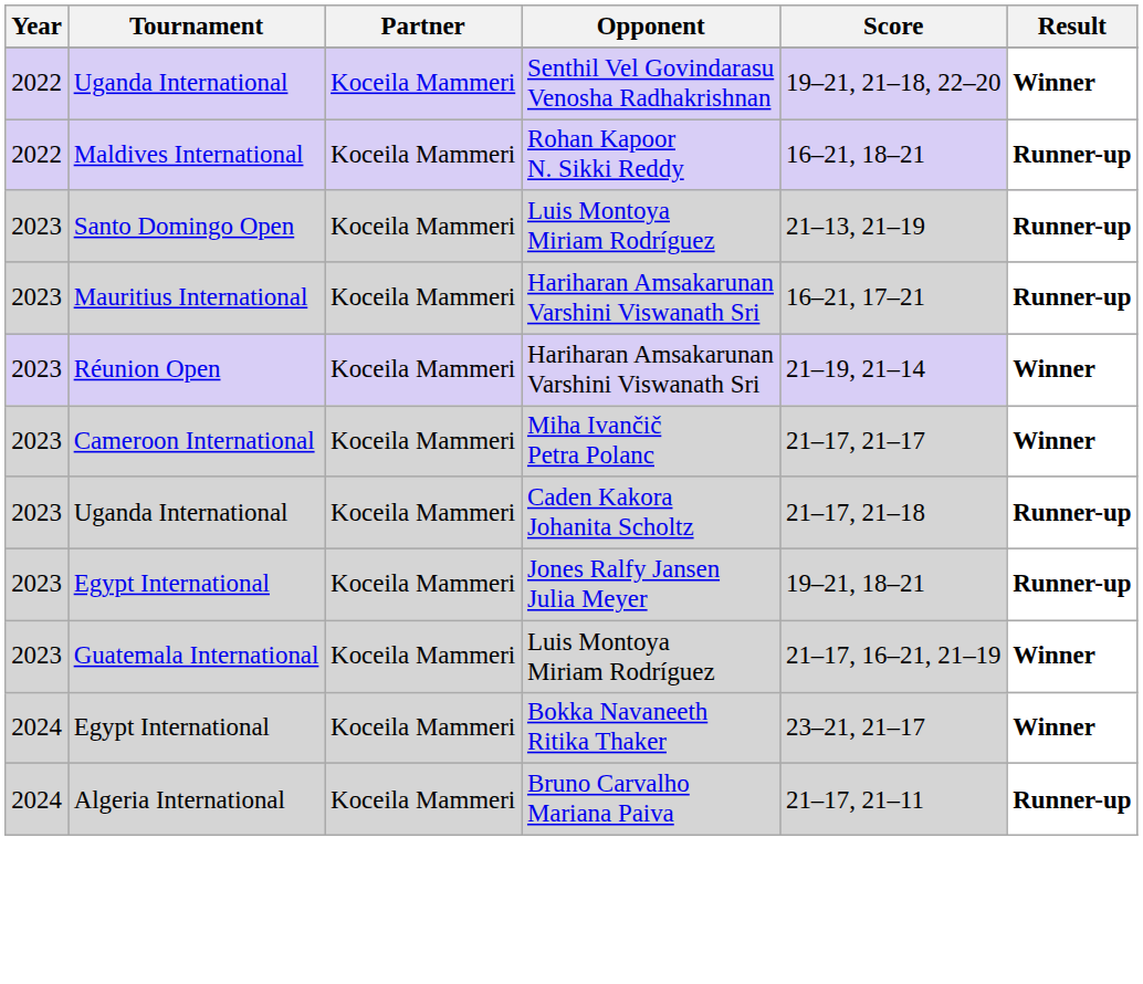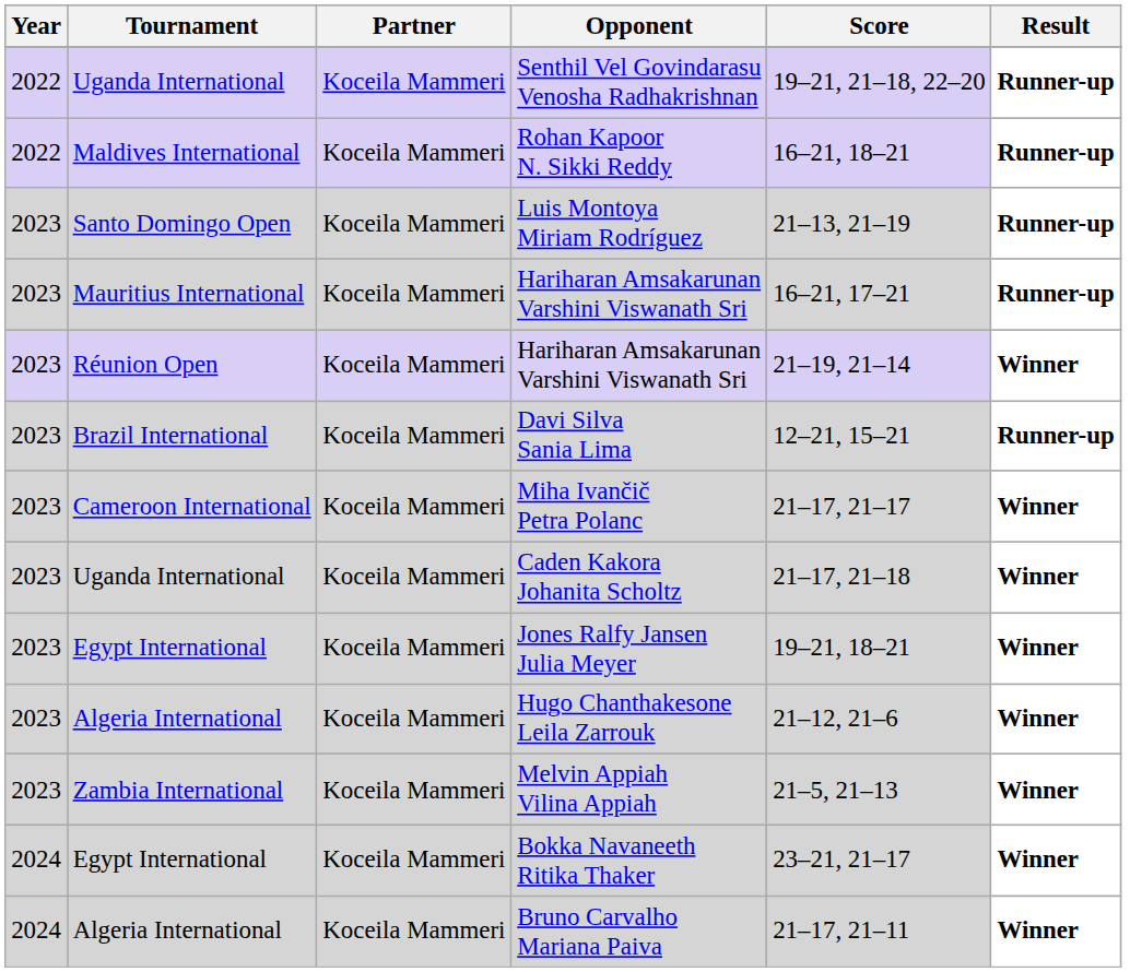 <table class="sortable wikitable" style="font-size: 90%;">
 <tr>
 <th>Year</th>
 <th>Tournament</th>
 <th>Partner</th>
 <th>Opponent</th>
 <th>Score</th>
 <th>Result</th>
 </tr>
 <tr>
 </tr>
 <tr bgcolor="#D8CEF6">
 <td align="center">2022</td>
 <td align="left"><a href='#'>Uganda International</a></td>
 <td align="left"> <a href='#'>Koceila Mammeri</a></td>
 <td align="left"> <a href='#'>Senthil Vel Govindarasu</a><br> <a href='#'>Venosha Radhakrishnan</a></td>
 <td align="left">19–21, 21–18, 22–20</td>
-<td style="text-align:left; background:white"> <strong>Winner</strong></td>
+<td style="text-align:left; background:white"> <strong>Runner-up</strong></td>
 </tr>
 <tr bgcolor="#D8CEF6">
 <td align="center">2022</td>
 <td align="left"><a href='#'>Maldives International</a></td>
 <td align="left"> Koceila Mammeri</td>
 <td align="left"> <a href='#'>Rohan Kapoor</a><br> <a href='#'>N. Sikki Reddy</a></td>
 <td align="left">16–21, 18–21</td>
 <td style="text-align:left; background:white"> <strong>Runner-up</strong></td>
 </tr>
 <tr style="background:#D5D5D5">
 <td align="center">2023</td>
 <td align="left"><a href='#'>Santo Domingo Open</a></td>
 <td align="left"> Koceila Mammeri</td>
 <td align="left"> <a href='#'>Luis Montoya</a><br> <a href='#'>Miriam Rodríguez</a></td>
 <td align="left">21–13, 21–19</td>
 <td style="text-align:left; background:white"> <strong>Runner-up</strong></td>
 </tr>
 <tr style="background:#D5D5D5">
 <td align="center">2023</td>
 <td align="left"><a href='#'>Mauritius International</a></td>
 <td align="left"> Koceila Mammeri</td>
 <td align="left"> <a href='#'>Hariharan Amsakarunan</a><br> <a href='#'>Varshini Viswanath Sri</a></td>
 <td align="left">16–21, 17–21</td>
 <td style="text-align:left; background:white"> <strong>Runner-up</strong></td>
 </tr>
 <tr style="background:#D8CEF6">
 <td align="center">2023</td>
 <td align="left"><a href='#'>Réunion Open</a></td>
 <td align="left"> Koceila Mammeri</td>
 <td align="left"> Hariharan Amsakarunan<br> Varshini Viswanath Sri</td>
 <td align="left">21–19, 21–14</td>
 <td style="text-align:left; background:white"> <strong>Winner</strong></td>
 </tr>
 <tr style="background:#D5D5D5">
 <td align="center">2023</td>
+<td align="left"><a href='#'>Brazil International</a></td>
+<td align="left"> Koceila Mammeri</td>
+<td align="left"> <a href='#'>Davi Silva</a><br> <a href='#'>Sania Lima</a></td>
+<td align="left">12–21, 15–21</td>
+<td style="text-align:left; background:white"> <strong>Runner-up</strong></td>
+</tr>
+<tr style="background:#D5D5D5">
+<td align="center">2023</td>
 <td align="left"><a href='#'>Cameroon International</a></td>
 <td align="left"> Koceila Mammeri</td>
 <td align="left"> <a href='#'>Miha Ivančič</a><br> <a href='#'>Petra Polanc</a></td>
 <td align="left">21–17, 21–17</td>
 <td style="text-align:left; background:white"> <strong>Winner</strong></td>
 </tr>
 <tr style="background:#D5D5D5">
 <td align="center">2023</td>
 <td align="left">Uganda International</td>
 <td align="left"> Koceila Mammeri</td>
 <td align="left"> <a href='#'>Caden Kakora</a><br> <a href='#'>Johanita Scholtz</a></td>
 <td align="left">21–17, 21–18</td>
-<td style="text-align:left; background:white"> <strong>Runner-up</strong></td>
+<td style="text-align:left; background:white"> <strong>Winner</strong></td>
 </tr>
 <tr style="background:#D5D5D5">
 <td align="center">2023</td>
 <td align="left"><a href='#'>Egypt International</a></td>
 <td align="left"> Koceila Mammeri</td>
 <td align="left"> <a href='#'>Jones Ralfy Jansen</a><br> <a href='#'>Julia Meyer</a></td>
 <td align="left">19–21, 18–21</td>
-<td style="text-align:left; background:white"> <strong>Runner-up</strong></td>
+<td style="text-align:left; background:white"> <strong>Winner</strong></td>
 </tr>
 <tr style="background:#D5D5D5">
 <td align="center">2023</td>
-<td align="left"><a href='#'>Guatemala International</a></td>
+<td align="left"><a href='#'>Algeria International</a></td>
 <td align="left"> Koceila Mammeri</td>
-<td align="left"> Luis Montoya<br> Miriam Rodríguez</td>
-<td align="left">21–17, 16–21, 21–19</td>
+<td align="left"> <a href='#'>Hugo Chanthakesone</a><br> <a href='#'>Leila Zarrouk</a></td>
+<td align="left">21–12, 21–6</td>
+<td style="text-align:left; background:white"> <strong>Winner</strong></td>
+</tr>
+<tr style="background:#D5D5D5">
+<td align="center">2023</td>
+<td align="left"><a href='#'>Zambia International</a></td>
+<td align="left"> Koceila Mammeri</td>
+<td align="left"> <a href='#'>Melvin Appiah</a><br> <a href='#'>Vilina Appiah</a></td>
+<td align="left">21–5, 21–13</td>
 <td style="text-align:left; background:white"> <strong>Winner</strong></td>
 </tr>
 <tr style="background:#D5D5D5">
 <td align="center">2024</td>
 <td align="left">Egypt International</td>
 <td align="left"> Koceila Mammeri</td>
 <td align="left"> <a href='#'>Bokka Navaneeth</a><br> <a href='#'>Ritika Thaker</a></td>
 <td align="left">23–21, 21–17</td>
 <td style="text-align:left; background:white"> <strong>Winner</strong></td>
 </tr>
 <tr style="background:#D5D5D5">
 <td align="center">2024</td>
 <td align="left">Algeria International</td>
 <td align="left"> Koceila Mammeri</td>
 <td align="left"> <a href='#'>Bruno Carvalho</a><br> <a href='#'>Mariana Paiva</a></td>
 <td align="left">21–17, 21–11</td>
-<td style="text-align:left; background:white"> <strong>Runner-up</strong></td>
+<td style="text-align:left; background:white"> <strong>Winner</strong></td>
 </tr>
 </table>
